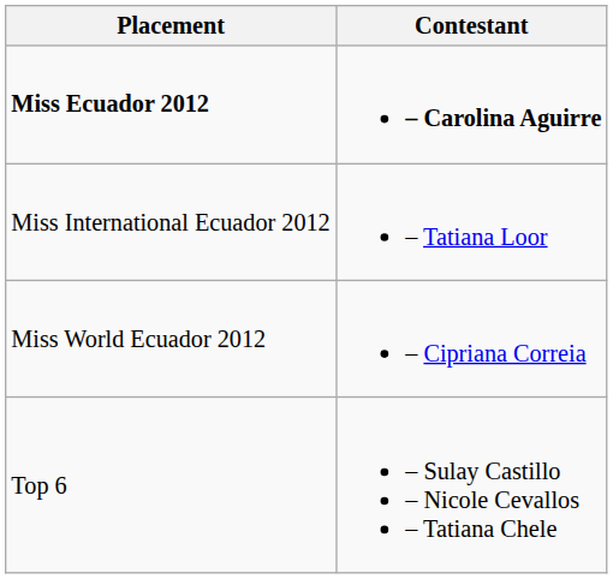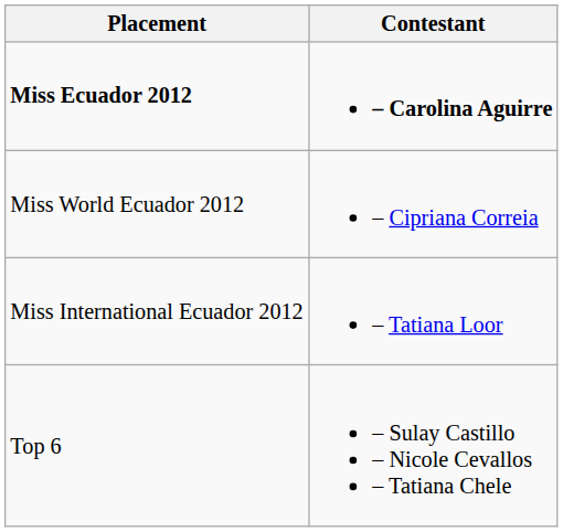 <table class="wikitable sortable" style="font-size: 95%;">
 <tr>
 <th>Placement</th>
 <th>Contestant</th>
 </tr>
 <tr>
 <td><strong>Miss Ecuador 2012</strong></td>
 <td><br><ul><li><strong> – Carolina Aguirre</strong></li></ul></td>
 </tr>
 <tr>
+<td>Miss World Ecuador 2012</td>
+<td><br><ul><li> – <a href='#'>Cipriana Correia</a></li></ul></td>
+</tr>
+<tr>
 <td>Miss International Ecuador 2012</td>
 <td><br><ul><li> – <a href='#'>Tatiana Loor</a></li></ul></td>
-</tr>
-<tr>
-<td>Miss World Ecuador 2012</td>
-<td><br><ul><li> – <a href='#'>Cipriana Correia</a></li></ul></td>
 </tr>
 <tr>
 <td>Top 6</td>
 <td><br><ul><li> – Sulay Castillo</li><li> – Nicole Cevallos</li><li> – Tatiana Chele</li></ul></td>
 </tr>
 </table>
